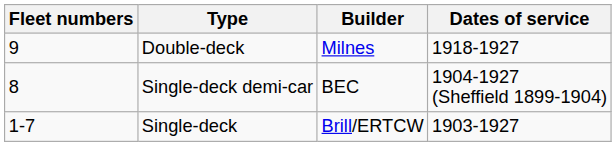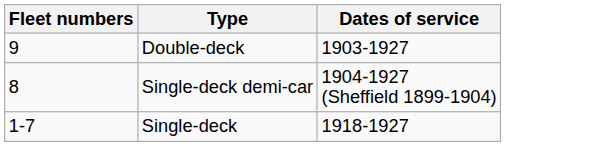 <table class="wikitable">
 <tr>
 <th>Fleet numbers</th>
 <th>Type</th>
-<th>Builder</th>
 <th>Dates of service</th>
 </tr>
 <tr>
 <td>9</td>
 <td>Double-deck</td>
-<td><a href='#'>Milnes</a></td>
-<td>1918-1927</td>
+<td>1903-1927</td>
 </tr>
 <tr>
 <td>8</td>
 <td>Single-deck demi-car</td>
-<td>BEC</td>
 <td>1904-1927<br>(Sheffield 1899-1904)</td>
 </tr>
 <tr>
 <td>1-7</td>
 <td>Single-deck</td>
-<td><a href='#'>Brill</a>/ERTCW</td>
-<td>1903-1927</td>
+<td>1918-1927</td>
 </tr>
 </table>
